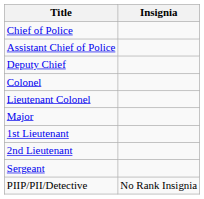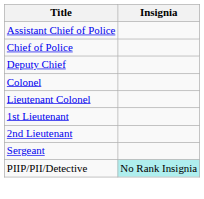 <table class="wikitable">
 <tr>
 <th>Title</th>
 <th>Insignia</th>
 </tr>
 <tr>
-<td><a href='#'>Chief of Police</a></td>
+<td><a href='#'>Assistant Chief of Police</a></td>
 <td></td>
 </tr>
 <tr>
-<td><a href='#'>Assistant Chief of Police</a></td>
+<td><a href='#'>Chief of Police</a></td>
 <td></td>
 </tr>
 <tr>
 <td><a href='#'>Deputy Chief</a></td>
 <td></td>
 </tr>
 <tr>
 <td><a href='#'>Colonel</a></td>
 <td></td>
 </tr>
 <tr>
 <td><a href='#'>Lieutenant Colonel</a></td>
-<td></td>
-</tr>
-<tr>
-<td><a href='#'>Major</a></td>
 <td></td>
 </tr>
 <tr>
 <td><a href='#'>1st Lieutenant</a></td>
 <td></td>
 </tr>
 <tr>
 <td><a href='#'>2nd Lieutenant</a></td>
 <td></td>
 </tr>
 <tr>
 <td><a href='#'>Sergeant</a></td>
 <td></td>
 </tr>
 <tr>
 <td>PIIP/PII/Detective</td>
-<td>No Rank Insignia</td>
+<td style="background: paleturquoise;">No Rank Insignia</td>
 </tr>
 </table>
